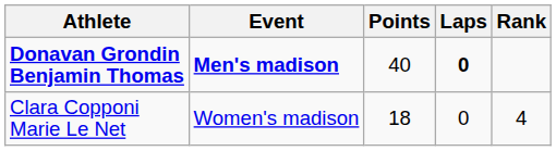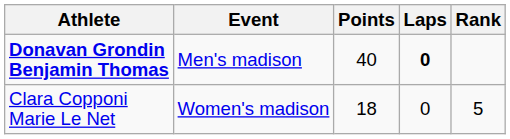 <table class=wikitable style=font-size:90%;text-align:center>
 <tr>
 <th>Athlete</th>
 <th>Event</th>
 <th>Points</th>
 <th>Laps</th>
 <th>Rank</th>
 </tr>
 <tr>
 <td align=left><strong><a href='#'>Donavan Grondin</a><br><a href='#'>Benjamin Thomas</a></strong></td>
-<td align=left><strong><a href='#'>Men's madison</a></strong></td>
+<td align=left><a href='#'>Men's madison</a></td>
 <td>40</td>
 <td><strong>0</strong></td>
 <td></td>
 </tr>
 <tr>
 <td align=left><a href='#'>Clara Copponi</a><br><a href='#'>Marie Le Net</a></td>
 <td align=left><a href='#'>Women's madison</a></td>
 <td>18</td>
 <td>0</td>
-<td>4</td>
+<td>5</td>
 </tr>
 </table>
